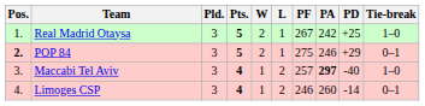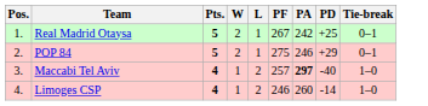 <table class="wikitable" style="text-align:center">
 <tr>
 <th width=15>Pos.</th>
 <th width=220>Team</th>
-<th width=20>Pld.</th>
 <th width=20>Pts.</th>
 <th width=20>W</th>
 <th width=20>L</th>
 <th width=20>PF</th>
 <th width=20>PA</th>
 <th width=20>PD</th>
 <th>Tie-break</th>
 </tr>
 <tr style="background: #ccffcc;">
 <td>1.</td>
 <td align=left> <a href='#'>Real Madrid Otaysa</a></td>
-<td>3</td>
 <td><strong>5</strong></td>
 <td>2</td>
 <td>1</td>
 <td>267</td>
 <td>242</td>
 <td>+25</td>
-<td>1–0</td>
+<td>0–1</td>
 </tr>
 <tr style="background:#ffcccc;">
-<td><strong>2.</strong></td>
+<td>2.</td>
 <td align=left> <a href='#'>POP 84</a></td>
-<td>3</td>
 <td><strong>5</strong></td>
 <td>2</td>
 <td>1</td>
 <td>275</td>
 <td>246</td>
 <td>+29</td>
 <td>0–1</td>
 </tr>
 <tr style="background:#ffcccc;">
 <td>3.</td>
 <td align=left> <a href='#'>Maccabi Tel Aviv</a></td>
-<td>3</td>
 <td><strong>4</strong></td>
 <td>1</td>
 <td>2</td>
 <td>257</td>
 <td><strong>297</strong></td>
 <td>-40</td>
 <td>1–0</td>
 </tr>
 <tr style="background:#ffcccc;">
 <td>4.</td>
 <td align=left> <a href='#'>Limoges CSP</a></td>
-<td>3</td>
 <td><strong>4</strong></td>
 <td>1</td>
 <td>2</td>
 <td>246</td>
 <td>260</td>
 <td>-14</td>
-<td>0–1</td>
+<td>1–0</td>
 </tr>
 </table>
